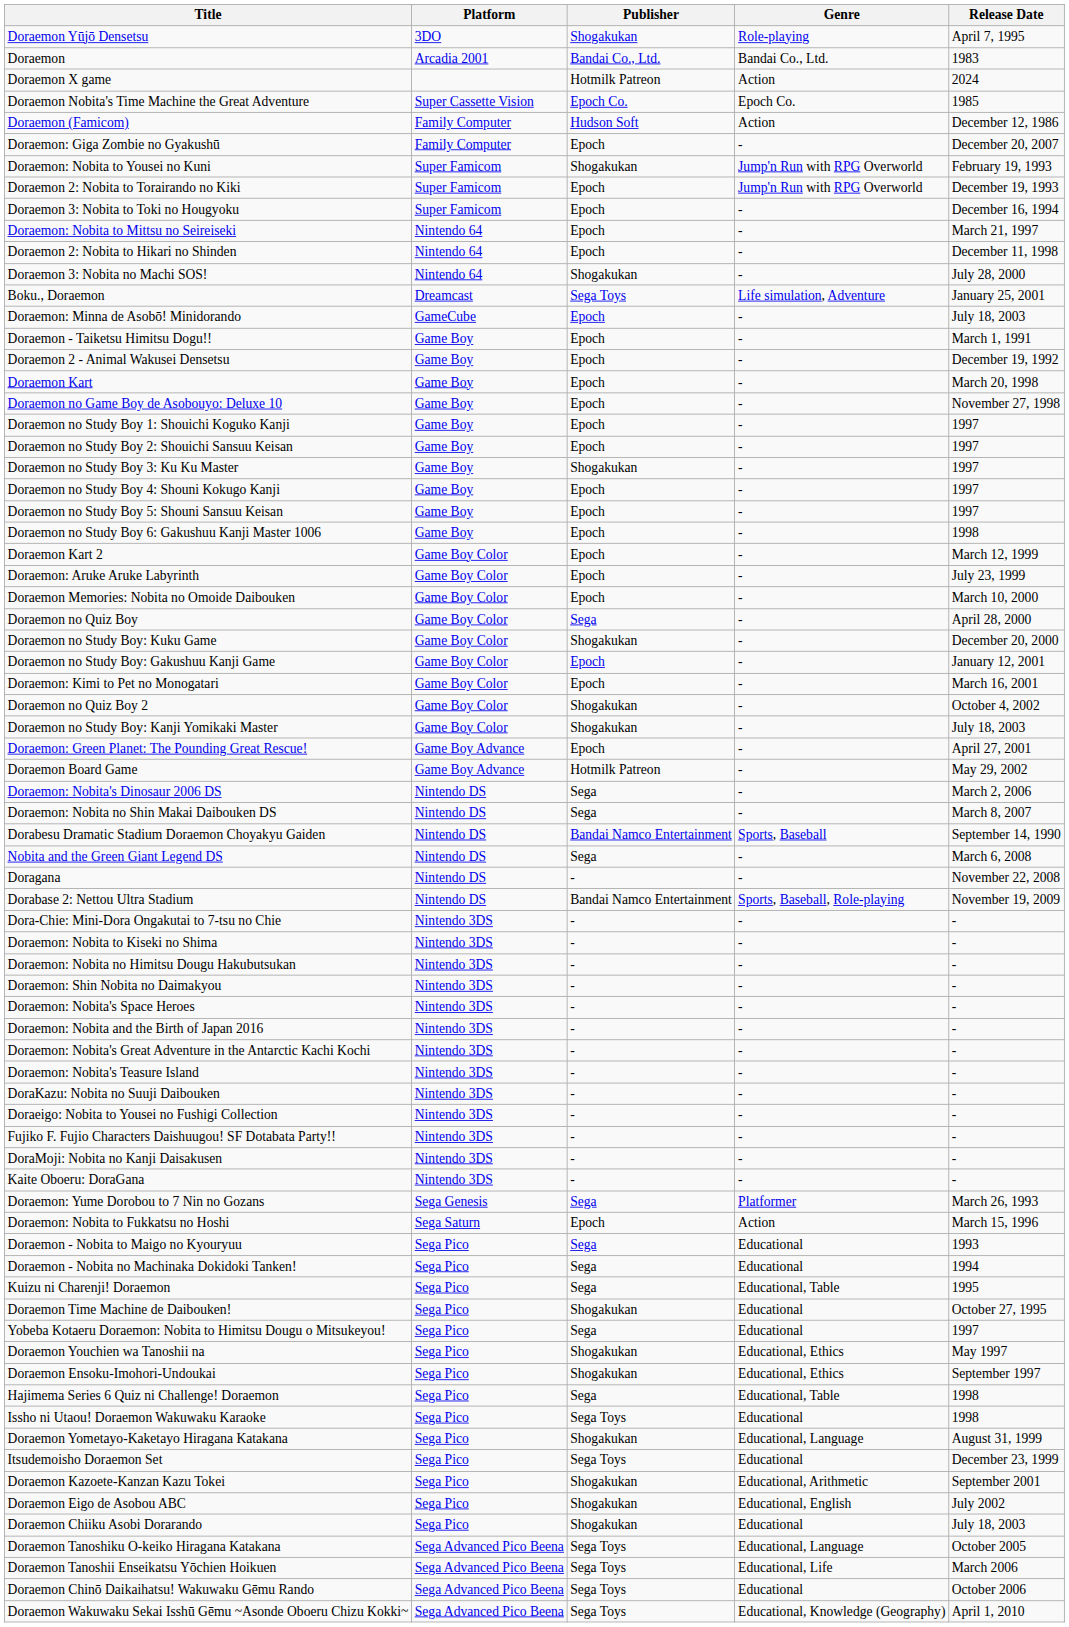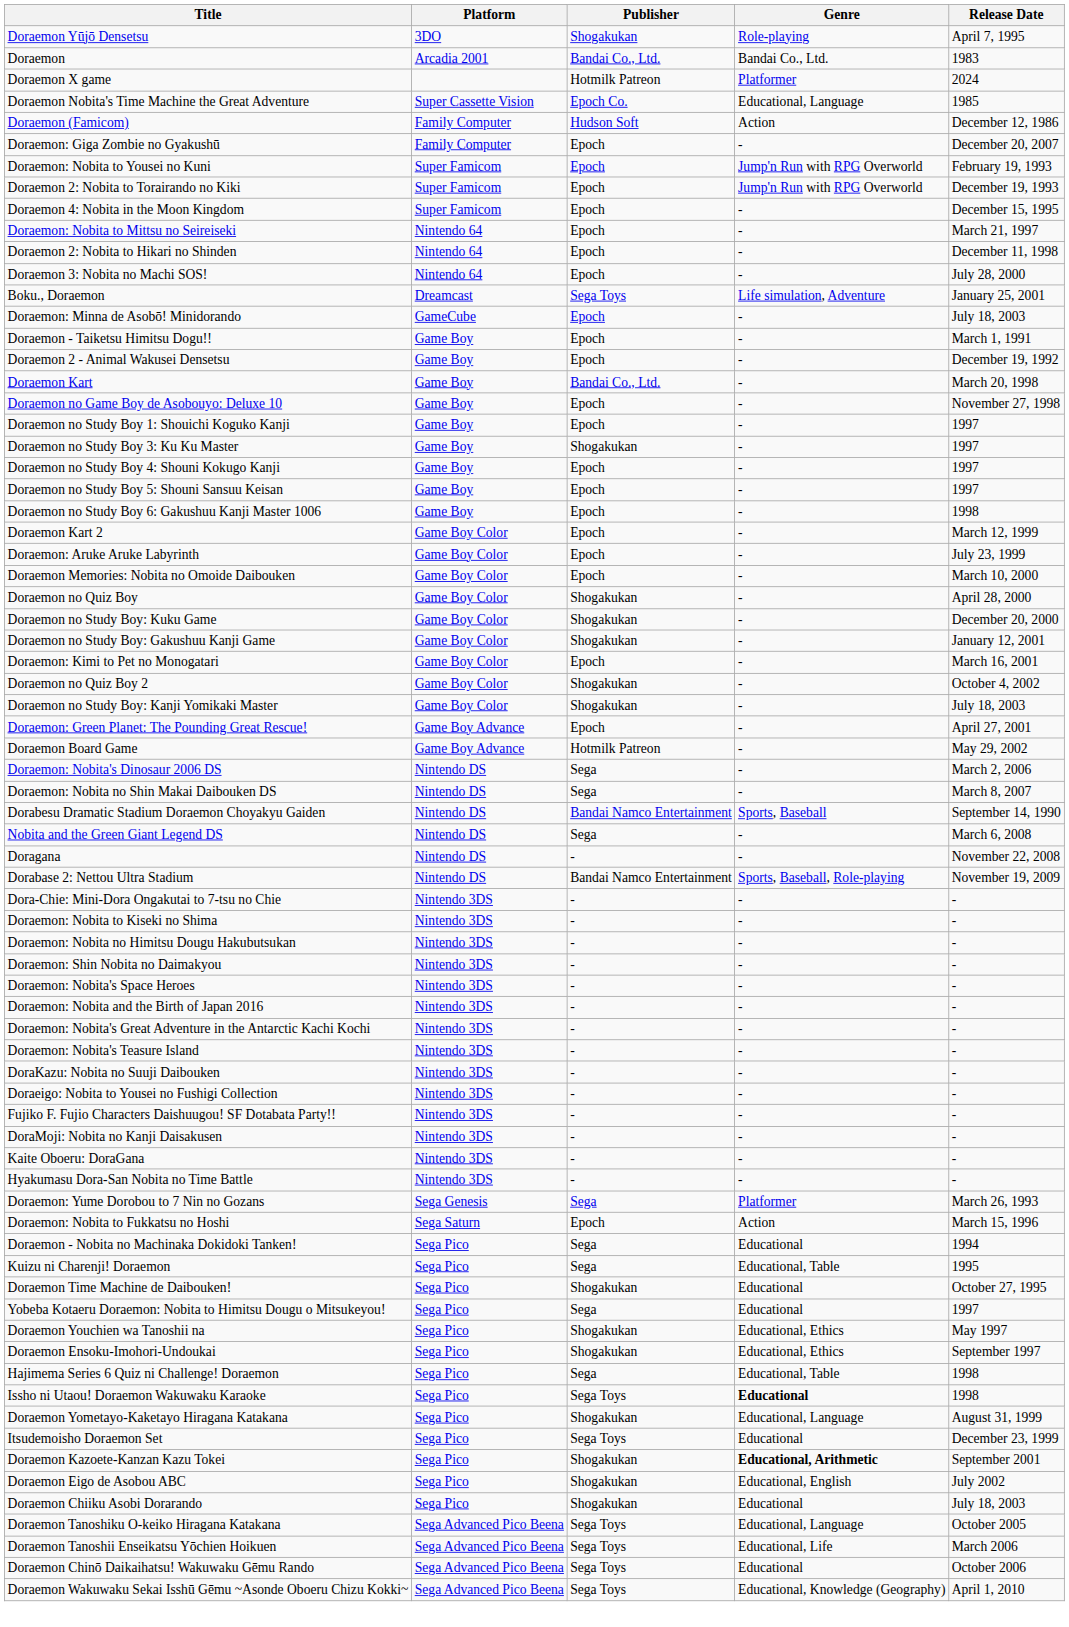 <table class="wikitable sortable">
 <tr>
 <th>Title</th>
 <th>Platform</th>
 <th>Publisher</th>
 <th>Genre</th>
 <th>Release Date</th>
 </tr>
 <tr>
 <td><a href='#'>Doraemon Yūjō Densetsu</a></td>
 <td><a href='#'>3DO</a></td>
 <td><a href='#'>Shogakukan</a></td>
 <td><a href='#'>Role-playing</a></td>
 <td>April 7, 1995</td>
 </tr>
 <tr>
 <td>Doraemon</td>
 <td><a href='#'>Arcadia 2001</a></td>
 <td><a href='#'>Bandai Co., Ltd.</a></td>
 <td>Bandai Co., Ltd.</td>
 <td>1983</td>
 </tr>
 <tr>
 <td>Doraemon X game</td>
 <td></td>
 <td>Hotmilk Patreon</td>
-<td>Action</td>
+<td><a href='#'>Platformer</a></td>
 <td>2024</td>
 </tr>
 <tr>
 <td>Doraemon Nobita's Time Machine the Great Adventure</td>
 <td><a href='#'>Super Cassette Vision</a></td>
 <td><a href='#'>Epoch Co.</a></td>
-<td>Epoch Co.</td>
+<td>Educational, Language</td>
 <td>1985</td>
 </tr>
 <tr>
 <td><a href='#'>Doraemon (Famicom)</a></td>
 <td><a href='#'>Family Computer</a></td>
 <td><a href='#'>Hudson Soft</a></td>
 <td>Action</td>
 <td>December 12, 1986</td>
 </tr>
 <tr>
 <td>Doraemon: Giga Zombie no Gyakushū</td>
 <td><a href='#'>Family Computer</a></td>
 <td>Epoch</td>
 <td>-</td>
 <td>December 20, 2007</td>
 </tr>
 <tr>
 <td>Doraemon: Nobita to Yousei no Kuni</td>
 <td><a href='#'>Super Famicom</a></td>
-<td>Shogakukan</td>
+<td><a href='#'>Epoch</a></td>
 <td><a href='#'>Jump'n Run</a> with <a href='#'>RPG</a> Overworld</td>
 <td>February 19, 1993</td>
 </tr>
 <tr>
 <td>Doraemon 2: Nobita to Torairando no Kiki</td>
 <td><a href='#'>Super Famicom</a></td>
 <td>Epoch</td>
 <td><a href='#'>Jump'n Run</a> with <a href='#'>RPG</a> Overworld</td>
 <td>December 19, 1993</td>
 </tr>
 <tr>
-<td>Doraemon 3: Nobita to Toki no Hougyoku</td>
+<td>Doraemon 4: Nobita in the Moon Kingdom</td>
 <td><a href='#'>Super Famicom</a></td>
 <td>Epoch</td>
 <td>-</td>
-<td>December 16, 1994</td>
+<td>December 15, 1995</td>
 </tr>
 <tr>
 <td><a href='#'>Doraemon: Nobita to Mittsu no Seireiseki</a></td>
 <td><a href='#'>Nintendo 64</a></td>
 <td>Epoch</td>
 <td>-</td>
 <td>March 21, 1997</td>
 </tr>
 <tr>
 <td>Doraemon 2: Nobita to Hikari no Shinden</td>
 <td><a href='#'>Nintendo 64</a></td>
 <td>Epoch</td>
 <td>-</td>
 <td>December 11, 1998</td>
 </tr>
 <tr>
 <td>Doraemon 3: Nobita no Machi SOS!</td>
 <td><a href='#'>Nintendo 64</a></td>
-<td>Shogakukan</td>
+<td>Epoch</td>
 <td>-</td>
 <td>July 28, 2000</td>
 </tr>
 <tr>
 <td>Boku., Doraemon</td>
 <td><a href='#'>Dreamcast</a></td>
 <td><a href='#'>Sega Toys</a></td>
 <td><a href='#'>Life simulation</a>, <a href='#'>Adventure</a></td>
 <td>January 25, 2001</td>
 </tr>
 <tr>
 <td>Doraemon: Minna de Asobō! Minidorando</td>
 <td><a href='#'>GameCube</a></td>
 <td><a href='#'>Epoch</a></td>
 <td>-</td>
 <td>July 18, 2003</td>
 </tr>
 <tr>
 <td>Doraemon - Taiketsu Himitsu Dogu!!</td>
 <td><a href='#'>Game Boy</a></td>
 <td>Epoch</td>
 <td>-</td>
 <td>March 1, 1991</td>
 </tr>
 <tr>
 <td>Doraemon 2 - Animal Wakusei Densetsu</td>
 <td><a href='#'>Game Boy</a></td>
 <td>Epoch</td>
 <td>-</td>
 <td>December 19, 1992</td>
 </tr>
 <tr>
 <td><a href='#'>Doraemon Kart</a></td>
 <td><a href='#'>Game Boy</a></td>
-<td>Epoch</td>
+<td><a href='#'>Bandai Co., Ltd.</a></td>
 <td>-</td>
 <td>March 20, 1998</td>
 </tr>
 <tr>
 <td><a href='#'>Doraemon no Game Boy de Asobouyo: Deluxe 10</a></td>
 <td><a href='#'>Game Boy</a></td>
 <td>Epoch</td>
 <td>-</td>
 <td>November 27, 1998</td>
 </tr>
 <tr>
 <td>Doraemon no Study Boy 1: Shouichi Koguko Kanji</td>
-<td><a href='#'>Game Boy</a></td>
-<td>Epoch</td>
-<td>-</td>
-<td>1997</td>
-</tr>
-<tr>
-<td>Doraemon no Study Boy 2: Shouichi Sansuu Keisan</td>
 <td><a href='#'>Game Boy</a></td>
 <td>Epoch</td>
 <td>-</td>
 <td>1997</td>
 </tr>
 <tr>
 <td>Doraemon no Study Boy 3: Ku Ku Master</td>
 <td><a href='#'>Game Boy</a></td>
 <td>Shogakukan</td>
 <td>-</td>
 <td>1997</td>
 </tr>
 <tr>
 <td>Doraemon no Study Boy 4: Shouni Kokugo Kanji</td>
 <td><a href='#'>Game Boy</a></td>
 <td>Epoch</td>
 <td>-</td>
 <td>1997</td>
 </tr>
 <tr>
 <td>Doraemon no Study Boy 5: Shouni Sansuu Keisan</td>
 <td><a href='#'>Game Boy</a></td>
 <td>Epoch</td>
 <td>-</td>
 <td>1997</td>
 </tr>
 <tr>
 <td>Doraemon no Study Boy 6: Gakushuu Kanji Master 1006</td>
 <td><a href='#'>Game Boy</a></td>
 <td>Epoch</td>
 <td>-</td>
 <td>1998</td>
 </tr>
 <tr>
 <td>Doraemon Kart 2</td>
 <td><a href='#'>Game Boy Color</a></td>
 <td>Epoch</td>
 <td>-</td>
 <td>March 12, 1999</td>
 </tr>
 <tr>
 <td>Doraemon: Aruke Aruke Labyrinth</td>
 <td><a href='#'>Game Boy Color</a></td>
 <td>Epoch</td>
 <td>-</td>
 <td>July 23, 1999</td>
 </tr>
 <tr>
 <td>Doraemon Memories: Nobita no Omoide Daibouken</td>
 <td><a href='#'>Game Boy Color</a></td>
 <td>Epoch</td>
 <td>-</td>
 <td>March 10, 2000</td>
 </tr>
 <tr>
 <td>Doraemon no Quiz Boy</td>
 <td><a href='#'>Game Boy Color</a></td>
-<td><a href='#'>Sega</a></td>
+<td>Shogakukan</td>
 <td>-</td>
 <td>April 28, 2000</td>
 </tr>
 <tr>
 <td>Doraemon no Study Boy: Kuku Game</td>
 <td><a href='#'>Game Boy Color</a></td>
 <td>Shogakukan</td>
 <td>-</td>
 <td>December 20, 2000</td>
 </tr>
 <tr>
 <td>Doraemon no Study Boy: Gakushuu Kanji Game</td>
 <td><a href='#'>Game Boy Color</a></td>
-<td><a href='#'>Epoch</a></td>
+<td>Shogakukan</td>
 <td>-</td>
 <td>January 12, 2001</td>
 </tr>
 <tr>
 <td>Doraemon: Kimi to Pet no Monogatari</td>
 <td><a href='#'>Game Boy Color</a></td>
 <td>Epoch</td>
 <td>-</td>
 <td>March 16, 2001</td>
 </tr>
 <tr>
 <td>Doraemon no Quiz Boy 2</td>
 <td><a href='#'>Game Boy Color</a></td>
 <td>Shogakukan</td>
 <td>-</td>
 <td>October 4, 2002</td>
 </tr>
 <tr>
 <td>Doraemon no Study Boy: Kanji Yomikaki Master</td>
 <td><a href='#'>Game Boy Color</a></td>
 <td>Shogakukan</td>
 <td>-</td>
 <td>July 18, 2003</td>
 </tr>
 <tr>
 <td><a href='#'>Doraemon: Green Planet: The Pounding Great Rescue!</a></td>
 <td><a href='#'>Game Boy Advance</a></td>
 <td>Epoch</td>
 <td>-</td>
 <td>April 27, 2001</td>
 </tr>
 <tr>
 <td>Doraemon Board Game</td>
 <td><a href='#'>Game Boy Advance</a></td>
 <td>Hotmilk Patreon</td>
 <td>-</td>
 <td>May 29, 2002</td>
 </tr>
 <tr>
 <td><a href='#'>Doraemon: Nobita's Dinosaur 2006 DS</a></td>
 <td><a href='#'>Nintendo DS</a></td>
 <td>Sega</td>
 <td>-</td>
 <td>March 2, 2006</td>
 </tr>
 <tr>
 <td>Doraemon: Nobita no Shin Makai Daibouken DS</td>
 <td><a href='#'>Nintendo DS</a></td>
 <td>Sega</td>
 <td>-</td>
 <td>March 8, 2007</td>
 </tr>
 <tr>
 <td>Dorabesu Dramatic Stadium Doraemon Choyakyu Gaiden</td>
 <td><a href='#'>Nintendo DS</a></td>
 <td><a href='#'>Bandai Namco Entertainment</a></td>
 <td><a href='#'>Sports</a>, <a href='#'>Baseball</a></td>
 <td>September 14, 1990</td>
 </tr>
 <tr>
 <td><a href='#'>Nobita and the Green Giant Legend DS</a></td>
 <td><a href='#'>Nintendo DS</a></td>
 <td>Sega</td>
 <td>-</td>
 <td>March 6, 2008</td>
 </tr>
 <tr>
 <td>Doragana</td>
 <td><a href='#'>Nintendo DS</a></td>
 <td>-</td>
 <td>-</td>
 <td>November 22, 2008</td>
 </tr>
 <tr>
 <td>Dorabase 2: Nettou Ultra Stadium</td>
 <td><a href='#'>Nintendo DS</a></td>
 <td>Bandai Namco Entertainment</td>
 <td><a href='#'>Sports</a>, <a href='#'>Baseball</a>, <a href='#'>Role-playing</a></td>
 <td>November 19, 2009</td>
 </tr>
 <tr>
 <td>Dora-Chie: Mini-Dora Ongakutai to 7-tsu no Chie</td>
 <td><a href='#'>Nintendo 3DS</a></td>
 <td>-</td>
 <td>-</td>
 <td>-</td>
 </tr>
 <tr>
 <td>Doraemon: Nobita to Kiseki no Shima</td>
 <td><a href='#'>Nintendo 3DS</a></td>
 <td>-</td>
 <td>-</td>
 <td>-</td>
 </tr>
 <tr>
 <td>Doraemon: Nobita no Himitsu Dougu Hakubutsukan</td>
 <td><a href='#'>Nintendo 3DS</a></td>
 <td>-</td>
 <td>-</td>
 <td>-</td>
 </tr>
 <tr>
 <td>Doraemon: Shin Nobita no Daimakyou</td>
 <td><a href='#'>Nintendo 3DS</a></td>
 <td>-</td>
 <td>-</td>
 <td>-</td>
 </tr>
 <tr>
 <td>Doraemon: Nobita's Space Heroes</td>
 <td><a href='#'>Nintendo 3DS</a></td>
 <td>-</td>
 <td>-</td>
 <td>-</td>
 </tr>
 <tr>
 <td>Doraemon: Nobita and the Birth of Japan 2016</td>
 <td><a href='#'>Nintendo 3DS</a></td>
 <td>-</td>
 <td>-</td>
 <td>-</td>
 </tr>
 <tr>
 <td>Doraemon: Nobita's Great Adventure in the Antarctic Kachi Kochi</td>
 <td><a href='#'>Nintendo 3DS</a></td>
 <td>-</td>
 <td>-</td>
 <td>-</td>
 </tr>
 <tr>
 <td>Doraemon: Nobita's Teasure Island</td>
 <td><a href='#'>Nintendo 3DS</a></td>
 <td>-</td>
 <td>-</td>
 <td>-</td>
 </tr>
 <tr>
 <td>DoraKazu: Nobita no Suuji Daibouken</td>
 <td><a href='#'>Nintendo 3DS</a></td>
 <td>-</td>
 <td>-</td>
 <td>-</td>
 </tr>
 <tr>
 <td>Doraeigo: Nobita to Yousei no Fushigi Collection</td>
 <td><a href='#'>Nintendo 3DS</a></td>
 <td>-</td>
 <td>-</td>
 <td>-</td>
 </tr>
 <tr>
 <td>Fujiko F. Fujio Characters Daishuugou! SF Dotabata Party!!</td>
 <td><a href='#'>Nintendo 3DS</a></td>
 <td>-</td>
 <td>-</td>
 <td>-</td>
 </tr>
 <tr>
 <td>DoraMoji: Nobita no Kanji Daisakusen</td>
 <td><a href='#'>Nintendo 3DS</a></td>
 <td>-</td>
 <td>-</td>
 <td>-</td>
 </tr>
 <tr>
 <td>Kaite Oboeru: DoraGana</td>
 <td><a href='#'>Nintendo 3DS</a></td>
 <td>-</td>
 <td>-</td>
 <td>-</td>
 </tr>
 <tr>
+<td>Hyakumasu Dora-San Nobita no Time Battle</td>
+<td><a href='#'>Nintendo 3DS</a></td>
+<td>-</td>
+<td>-</td>
+<td>-</td>
+</tr>
+<tr>
 <td>Doraemon: Yume Dorobou to 7 Nin no Gozans</td>
 <td><a href='#'>Sega Genesis</a></td>
 <td><a href='#'>Sega</a></td>
 <td><a href='#'>Platformer</a></td>
 <td>March 26, 1993</td>
 </tr>
 <tr>
 <td>Doraemon: Nobita to Fukkatsu no Hoshi</td>
 <td><a href='#'>Sega Saturn</a></td>
 <td>Epoch</td>
 <td>Action</td>
 <td>March 15, 1996</td>
-</tr>
-<tr>
-<td>Doraemon - Nobita to Maigo no Kyouryuu</td>
-<td><a href='#'>Sega Pico</a></td>
-<td><a href='#'>Sega</a></td>
-<td>Educational</td>
-<td>1993</td>
 </tr>
 <tr>
 <td>Doraemon - Nobita no Machinaka Dokidoki Tanken!</td>
 <td><a href='#'>Sega Pico</a></td>
 <td>Sega</td>
 <td>Educational</td>
 <td>1994</td>
 </tr>
 <tr>
 <td>Kuizu ni Charenji! Doraemon</td>
 <td><a href='#'>Sega Pico</a></td>
 <td>Sega</td>
 <td>Educational, Table</td>
 <td>1995</td>
 </tr>
 <tr>
 <td>Doraemon Time Machine de Daibouken!</td>
 <td><a href='#'>Sega Pico</a></td>
 <td>Shogakukan</td>
 <td>Educational</td>
 <td>October 27, 1995</td>
 </tr>
 <tr>
 <td>Yobeba Kotaeru Doraemon: Nobita to Himitsu Dougu o Mitsukeyou!</td>
 <td><a href='#'>Sega Pico</a></td>
 <td>Sega</td>
 <td>Educational</td>
 <td>1997</td>
 </tr>
 <tr>
 <td>Doraemon Youchien wa Tanoshii na</td>
 <td><a href='#'>Sega Pico</a></td>
 <td>Shogakukan</td>
 <td>Educational, Ethics</td>
 <td>May 1997</td>
 </tr>
 <tr>
 <td>Doraemon Ensoku-Imohori-Undoukai</td>
 <td><a href='#'>Sega Pico</a></td>
 <td>Shogakukan</td>
 <td>Educational, Ethics</td>
 <td>September 1997</td>
 </tr>
 <tr>
 <td>Hajimema Series 6 Quiz ni Challenge! Doraemon</td>
 <td><a href='#'>Sega Pico</a></td>
 <td>Sega</td>
 <td>Educational, Table</td>
 <td>1998</td>
 </tr>
 <tr>
 <td>Issho ni Utaou! Doraemon Wakuwaku Karaoke</td>
 <td><a href='#'>Sega Pico</a></td>
 <td>Sega Toys</td>
-<td>Educational</td>
+<td><strong>Educational</strong></td>
 <td>1998</td>
 </tr>
 <tr>
 <td>Doraemon Yometayo-Kaketayo Hiragana Katakana</td>
 <td><a href='#'>Sega Pico</a></td>
 <td>Shogakukan</td>
 <td>Educational, Language</td>
 <td>August 31, 1999</td>
 </tr>
 <tr>
 <td>Itsudemoisho Doraemon Set</td>
 <td><a href='#'>Sega Pico</a></td>
 <td>Sega Toys</td>
 <td>Educational</td>
 <td>December 23, 1999</td>
 </tr>
 <tr>
 <td>Doraemon Kazoete-Kanzan Kazu Tokei</td>
 <td><a href='#'>Sega Pico</a></td>
 <td>Shogakukan</td>
-<td>Educational, Arithmetic</td>
+<td><strong>Educational, Arithmetic</strong></td>
 <td>September 2001</td>
 </tr>
 <tr>
 <td>Doraemon Eigo de Asobou ABC</td>
 <td><a href='#'>Sega Pico</a></td>
 <td>Shogakukan</td>
 <td>Educational, English</td>
 <td>July 2002</td>
 </tr>
 <tr>
 <td>Doraemon Chiiku Asobi Dorarando</td>
 <td><a href='#'>Sega Pico</a></td>
 <td>Shogakukan</td>
 <td>Educational</td>
 <td>July 18, 2003</td>
 </tr>
 <tr>
 <td>Doraemon Tanoshiku O-keiko Hiragana Katakana</td>
 <td><a href='#'>Sega Advanced Pico Beena</a></td>
 <td>Sega Toys</td>
 <td>Educational, Language</td>
 <td>October 2005</td>
 </tr>
 <tr>
 <td>Doraemon Tanoshii Enseikatsu Yōchien Hoikuen</td>
 <td><a href='#'>Sega Advanced Pico Beena</a></td>
 <td>Sega Toys</td>
 <td>Educational, Life</td>
 <td>March 2006</td>
 </tr>
 <tr>
 <td>Doraemon Chinō Daikaihatsu! Wakuwaku Gēmu Rando</td>
 <td><a href='#'>Sega Advanced Pico Beena</a></td>
 <td>Sega Toys</td>
 <td>Educational</td>
 <td>October 2006</td>
 </tr>
 <tr>
 <td>Doraemon Wakuwaku Sekai Isshū Gēmu ~Asonde Oboeru Chizu Kokki~</td>
 <td><a href='#'>Sega Advanced Pico Beena</a></td>
 <td>Sega Toys</td>
 <td>Educational, Knowledge (Geography)</td>
 <td>April 1, 2010</td>
 </tr>
 </table>
